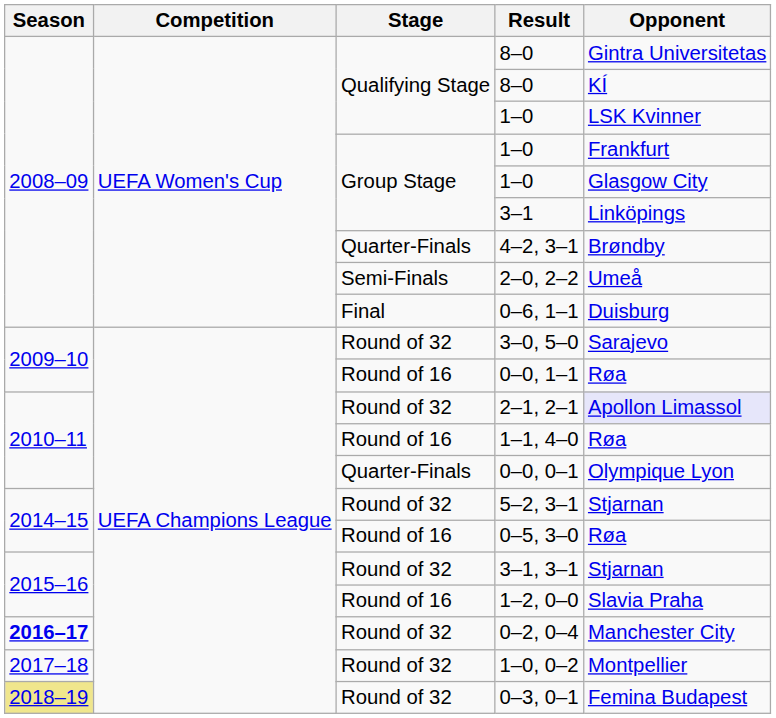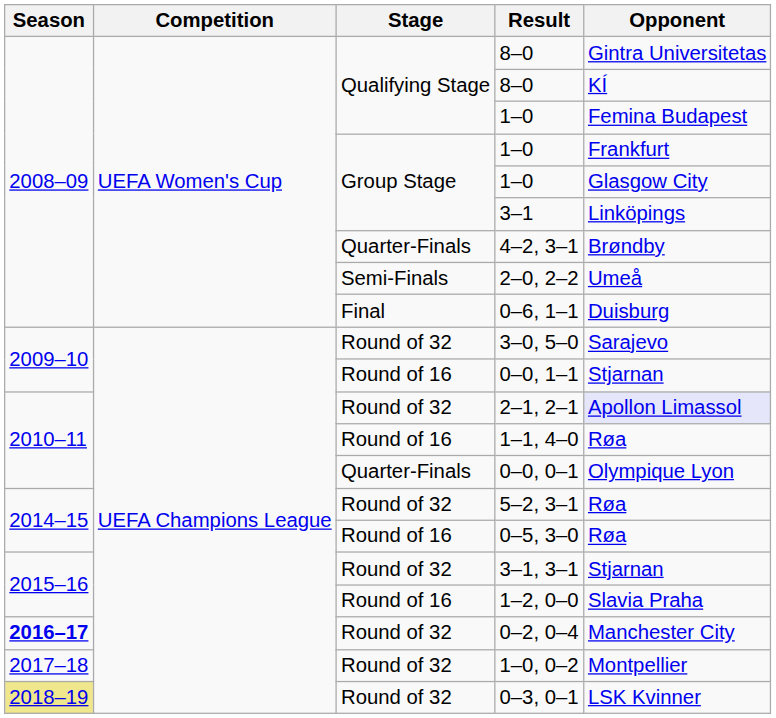 <table class="wikitable">
 <tr>
 <th>Season</th>
 <th>Competition</th>
 <th>Stage</th>
 <th>Result</th>
 <th>Opponent</th>
 </tr>
 <tr>
 <td rowspan=9><a href='#'>2008–09</a></td>
 <td rowspan=9><a href='#'>UEFA Women's Cup</a></td>
 <td rowspan=3>Qualifying Stage</td>
 <td>8–0</td>
 <td> <a href='#'>Gintra Universitetas</a></td>
 </tr>
 <tr>
 <td>8–0</td>
 <td> <a href='#'>KÍ</a></td>
 </tr>
 <tr>
 <td>1–0</td>
-<td> <a href='#'>LSK Kvinner</a></td>
+<td> <a href='#'>Femina Budapest</a></td>
 </tr>
 <tr>
 <td rowspan=3>Group Stage</td>
 <td>1–0</td>
 <td> <a href='#'>Frankfurt</a></td>
 </tr>
 <tr>
 <td>1–0</td>
 <td> <a href='#'>Glasgow City</a></td>
 </tr>
 <tr>
 <td>3–1</td>
 <td> <a href='#'>Linköpings</a></td>
 </tr>
 <tr>
 <td>Quarter-Finals</td>
 <td>4–2, 3–1</td>
 <td> <a href='#'>Brøndby</a></td>
 </tr>
 <tr>
 <td>Semi-Finals</td>
 <td>2–0, 2–2</td>
 <td> <a href='#'>Umeå</a></td>
 </tr>
 <tr>
 <td>Final</td>
 <td>0–6, 1–1</td>
 <td> <a href='#'>Duisburg</a></td>
 </tr>
 <tr>
 <td rowspan=2><a href='#'>2009–10</a></td>
 <td rowspan=12><a href='#'>UEFA Champions League</a></td>
 <td>Round of 32</td>
 <td>3–0, 5–0</td>
 <td> <a href='#'>Sarajevo</a></td>
 </tr>
 <tr>
 <td>Round of 16</td>
 <td>0–0, 1–1</td>
-<td> <a href='#'>Røa</a></td>
+<td> <a href='#'>Stjarnan</a></td>
 </tr>
 <tr>
 <td rowspan=3><a href='#'>2010–11</a></td>
 <td>Round of 32</td>
 <td>2–1, 2–1</td>
 <td style="background: lavender;"> <a href='#'>Apollon Limassol</a></td>
 </tr>
 <tr>
 <td>Round of 16</td>
 <td>1–1, 4–0</td>
 <td> <a href='#'>Røa</a></td>
 </tr>
 <tr>
 <td>Quarter-Finals</td>
 <td>0–0, 0–1</td>
 <td> <a href='#'>Olympique Lyon</a></td>
 </tr>
 <tr>
 <td rowspan=2><a href='#'>2014–15</a></td>
 <td>Round of 32</td>
 <td>5–2, 3–1</td>
-<td> <a href='#'>Stjarnan</a></td>
+<td> <a href='#'>Røa</a></td>
 </tr>
 <tr>
 <td>Round of 16</td>
 <td>0–5, 3–0</td>
 <td> <a href='#'>Røa</a></td>
 </tr>
 <tr>
 <td rowspan=2><a href='#'>2015–16</a></td>
 <td>Round of 32</td>
 <td>3–1, 3–1</td>
 <td> <a href='#'>Stjarnan</a></td>
 </tr>
 <tr>
 <td>Round of 16</td>
 <td>1–2, 0–0</td>
 <td> <a href='#'>Slavia Praha</a></td>
 </tr>
 <tr>
 <td><strong><a href='#'>2016–17</a></strong></td>
 <td>Round of 32</td>
 <td>0–2, 0–4</td>
 <td> <a href='#'>Manchester City</a></td>
 </tr>
 <tr>
 <td><a href='#'>2017–18</a></td>
 <td>Round of 32</td>
 <td>1–0, 0–2</td>
 <td> <a href='#'>Montpellier</a></td>
 </tr>
 <tr>
 <td style="background: khaki;"><a href='#'>2018–19</a></td>
 <td>Round of 32</td>
 <td>0–3, 0–1</td>
-<td> <a href='#'>Femina Budapest</a></td>
+<td> <a href='#'>LSK Kvinner</a></td>
 </tr>
 </table>
